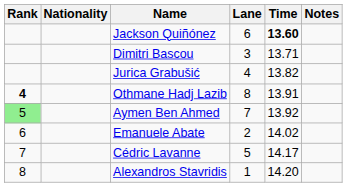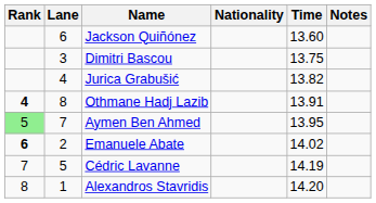 <table class="wikitable sortable" style="text-align:center">
 <tr>
 <th>Rank</th>
+<th>Lane</th>
+<th>Name</th>
 <th>Nationality</th>
-<th>Name</th>
-<th>Lane</th>
 <th>Time</th>
 <th>Notes</th>
 </tr>
 <tr>
 <td></td>
+<td>6</td>
+<td align=left><a href='#'>Jackson Quiñónez</a></td>
 <td align=left></td>
-<td align=left><a href='#'>Jackson Quiñónez</a></td>
-<td>6</td>
-<td><strong>13.60</strong></td>
+<td>13.60</td>
 <td></td>
 </tr>
 <tr>
 <td></td>
+<td>3</td>
+<td align=left><a href='#'>Dimitri Bascou</a></td>
 <td align=left></td>
-<td align=left><a href='#'>Dimitri Bascou</a></td>
-<td>3</td>
-<td>13.71</td>
+<td>13.75</td>
 <td></td>
 </tr>
 <tr>
 <td></td>
+<td>4</td>
+<td align=left><a href='#'>Jurica Grabušić</a></td>
 <td align=left></td>
-<td align=left><a href='#'>Jurica Grabušić</a></td>
-<td>4</td>
 <td>13.82</td>
 <td></td>
 </tr>
 <tr>
 <td><strong>4</strong></td>
+<td>8</td>
+<td align=left><a href='#'>Othmane Hadj Lazib</a></td>
 <td align=left></td>
-<td align=left><a href='#'>Othmane Hadj Lazib</a></td>
-<td>8</td>
 <td>13.91</td>
 <td></td>
 </tr>
 <tr>
 <td style="background: lightgreen;">5</td>
+<td>7</td>
+<td align=left><a href='#'>Aymen Ben Ahmed</a></td>
 <td align=left></td>
-<td align=left><a href='#'>Aymen Ben Ahmed</a></td>
-<td>7</td>
-<td>13.92</td>
+<td>13.95</td>
 <td></td>
 </tr>
 <tr>
-<td>6</td>
+<td><strong>6</strong></td>
+<td>2</td>
+<td align=left><a href='#'>Emanuele Abate</a></td>
 <td align=left></td>
-<td align=left><a href='#'>Emanuele Abate</a></td>
-<td>2</td>
 <td>14.02</td>
 <td></td>
 </tr>
 <tr>
 <td>7</td>
+<td>5</td>
+<td align=left><a href='#'>Cédric Lavanne</a></td>
 <td align=left></td>
-<td align=left><a href='#'>Cédric Lavanne</a></td>
-<td>5</td>
-<td>14.17</td>
+<td>14.19</td>
 <td></td>
 </tr>
 <tr>
 <td>8</td>
+<td>1</td>
+<td align=left><a href='#'>Alexandros Stavridis</a></td>
 <td align=left></td>
-<td align=left><a href='#'>Alexandros Stavridis</a></td>
-<td>1</td>
 <td>14.20</td>
 <td></td>
 </tr>
 </table>
